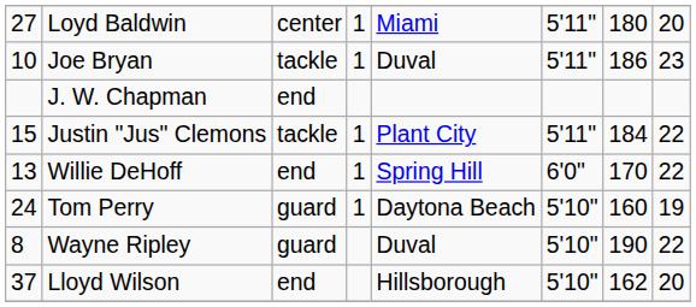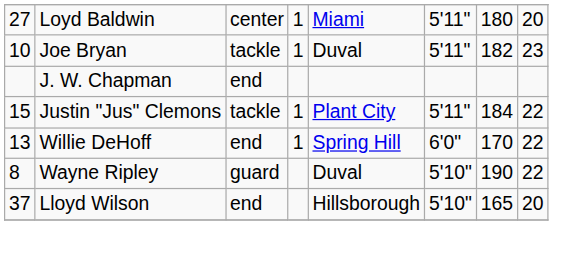 <table class="wikitable">
 <tr>
 </tr>
 <tr>
 <td>27</td>
 <td>Loyd Baldwin</td>
 <td>center</td>
 <td>1</td>
 <td><a href='#'>Miami</a></td>
 <td>5'11"</td>
 <td>180</td>
 <td>20</td>
 </tr>
 <tr>
 <td>10</td>
 <td>Joe Bryan</td>
 <td>tackle</td>
 <td>1</td>
 <td>Duval</td>
 <td>5'11"</td>
-<td>186</td>
+<td>182</td>
 <td>23</td>
 </tr>
 <tr>
 <td></td>
 <td>J. W. Chapman</td>
 <td>end</td>
 <td></td>
 <td></td>
 <td></td>
 <td></td>
 <td></td>
 </tr>
 <tr>
 <td>15</td>
 <td>Justin "Jus" Clemons</td>
 <td>tackle</td>
 <td>1</td>
 <td><a href='#'>Plant City</a></td>
 <td>5'11"</td>
 <td>184</td>
 <td>22</td>
 </tr>
 <tr>
 <td>13</td>
 <td>Willie DeHoff</td>
 <td>end</td>
 <td>1</td>
 <td><a href='#'>Spring Hill</a></td>
 <td>6'0"</td>
 <td>170</td>
 <td>22</td>
 </tr>
 <tr>
-<td>24</td>
-<td>Tom Perry</td>
-<td>guard</td>
-<td>1</td>
-<td>Daytona Beach</td>
-<td>5'10"</td>
-<td>160</td>
-<td>19</td>
-</tr>
-<tr>
 <td>8</td>
 <td>Wayne Ripley</td>
 <td>guard</td>
 <td></td>
 <td>Duval</td>
 <td>5'10"</td>
 <td>190</td>
 <td>22</td>
 </tr>
 <tr>
 <td>37</td>
 <td>Lloyd Wilson</td>
 <td>end</td>
 <td></td>
 <td>Hillsborough</td>
 <td>5'10"</td>
-<td>162</td>
+<td>165</td>
 <td>20</td>
 </tr>
 <tr>
 </tr>
 </table>
